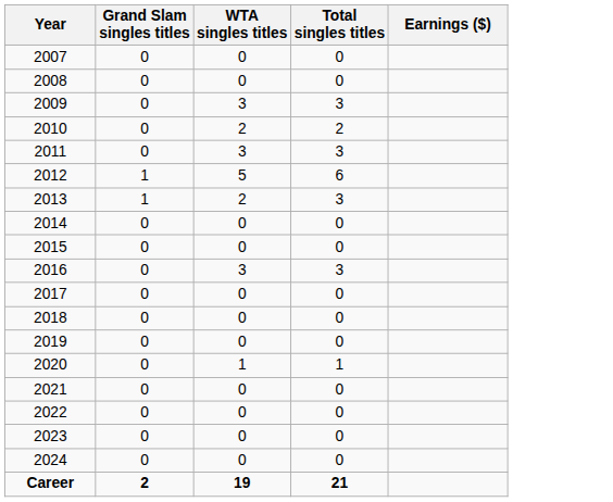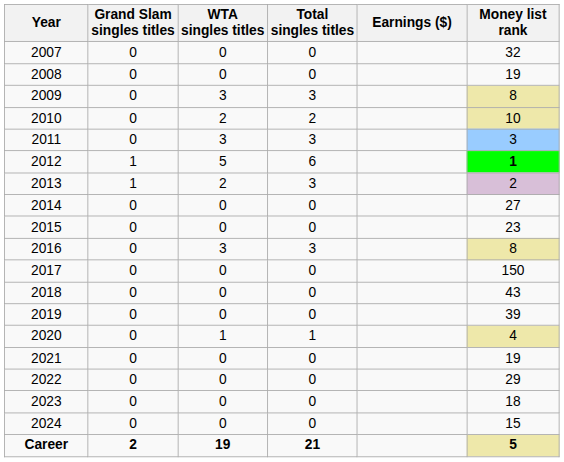 <table class="wikitable" style="text-align:center;">
 <tr>
 <th width="90">Year</th>
 <th>Grand Slam<br>singles titles</th>
 <th>WTA <br>singles titles</th>
 <th>Total<br>singles titles</th>
 <th width="120">Earnings ($)</th>
+<th width="100">Money list rank</th>
 </tr>
 <tr>
 <td>2007</td>
 <td>0</td>
 <td>0</td>
 <td>0</td>
 <td align="right"></td>
+<td>32</td>
 </tr>
 <tr>
 <td>2008</td>
 <td>0</td>
 <td>0</td>
 <td>0</td>
 <td align="right"></td>
+<td>19</td>
 </tr>
 <tr>
 <td>2009</td>
 <td>0</td>
 <td>3</td>
 <td>3</td>
 <td align="right"></td>
+<td bgcolor="#eee8aa">8</td>
 </tr>
 <tr>
 <td>2010</td>
 <td>0</td>
 <td>2</td>
 <td>2</td>
 <td align="right"></td>
+<td bgcolor="#eee8aa">10</td>
 </tr>
 <tr>
 <td>2011</td>
 <td>0</td>
 <td>3</td>
 <td>3</td>
 <td align="right"></td>
+<td bgcolor="#9cf">3</td>
 </tr>
 <tr>
 <td>2012</td>
 <td>1</td>
 <td>5</td>
 <td>6</td>
 <td align="right"></td>
+<td bgcolor="lime"><strong>1</strong></td>
 </tr>
 <tr>
 <td>2013</td>
 <td>1</td>
 <td>2</td>
 <td>3</td>
 <td align="right"></td>
+<td bgcolor="thistle">2</td>
 </tr>
 <tr>
 <td>2014</td>
 <td>0</td>
 <td>0</td>
 <td>0</td>
 <td align="right"></td>
+<td>27</td>
 </tr>
 <tr>
 <td>2015</td>
 <td>0</td>
 <td>0</td>
 <td>0</td>
 <td align="right"></td>
+<td>23</td>
 </tr>
 <tr>
 <td>2016</td>
 <td>0</td>
 <td>3</td>
 <td>3</td>
 <td align="right"></td>
+<td bgcolor="#eee8aa">8</td>
 </tr>
 <tr>
 <td>2017</td>
 <td>0</td>
 <td>0</td>
 <td>0</td>
 <td align="right"></td>
+<td>150</td>
 </tr>
 <tr>
 <td>2018</td>
 <td>0</td>
 <td>0</td>
 <td>0</td>
 <td align="right"></td>
+<td>43</td>
 </tr>
 <tr>
 <td>2019</td>
 <td>0</td>
 <td>0</td>
 <td>0</td>
 <td style="text-align:right"></td>
+<td>39</td>
 </tr>
 <tr>
 <td>2020</td>
 <td>0</td>
 <td>1</td>
 <td>1</td>
 <td align="right"></td>
+<td bgcolor="#eee8aa">4</td>
 </tr>
 <tr>
 <td>2021</td>
 <td>0</td>
 <td>0</td>
 <td>0</td>
 <td style="text-align:right"></td>
+<td>19</td>
 </tr>
 <tr>
 <td>2022</td>
 <td>0</td>
 <td>0</td>
 <td>0</td>
 <td style="text-align:right"></td>
+<td>29</td>
 </tr>
 <tr>
 <td>2023</td>
 <td>0</td>
 <td>0</td>
 <td>0</td>
 <td style="text-align:right"></td>
+<td>18</td>
 </tr>
 <tr>
 <td>2024</td>
 <td>0</td>
 <td>0</td>
 <td>0</td>
 <td style="text-align:right"></td>
+<td>15</td>
 </tr>
 <tr style="font-weight:bold;">
 <td>Career</td>
 <td>2</td>
 <td>19</td>
 <td>21</td>
 <td align="right"></td>
+<td bgcolor="#eee8aa">5</td>
 </tr>
 </table>
